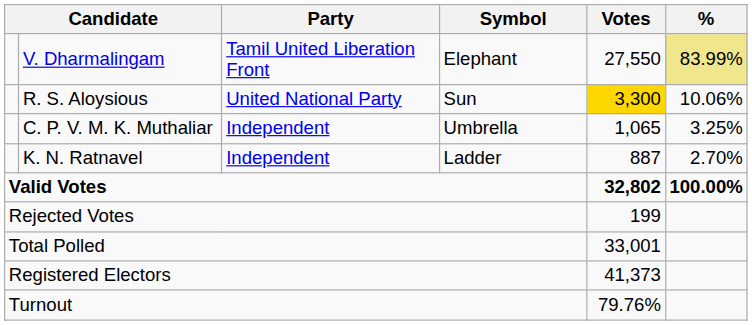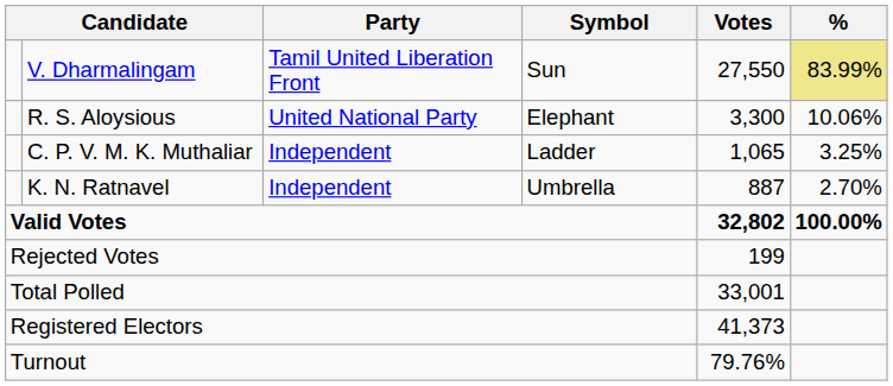 <table class="wikitable" border="1" style="text-align:right;">
 <tr>
 <th align=left colspan=2 width="180">Candidate</th>
 <th align=left width="180">Party</th>
 <th align=left width="120">Symbol</th>
 <th align=left width="60">Votes</th>
 <th align=left width="60">%</th>
 </tr>
 <tr>
 <td bgcolor=> </td>
 <td align=left><a href='#'>V. Dharmalingam</a></td>
 <td align=left><a href='#'>Tamil United Liberation Front</a></td>
-<td align=left>Elephant</td>
+<td align=left>Sun</td>
 <td>27,550</td>
 <td style="background: khaki;">83.99%</td>
 </tr>
 <tr>
 <td bgcolor=> </td>
 <td align=left>R. S. Aloysious</td>
 <td align=left><a href='#'>United National Party</a></td>
-<td align=left>Sun</td>
-<td style="background: gold;">3,300</td>
+<td align=left>Elephant</td>
+<td>3,300</td>
 <td>10.06%</td>
 </tr>
 <tr>
 <td></td>
 <td align=left>C. P. V. M. K. Muthaliar</td>
 <td align=left><a href='#'>Independent</a></td>
-<td align=left>Umbrella</td>
+<td align=left>Ladder</td>
 <td>1,065</td>
 <td>3.25%</td>
 </tr>
 <tr>
 <td></td>
 <td align=left>K. N. Ratnavel</td>
 <td align=left><a href='#'>Independent</a></td>
-<td align=left>Ladder</td>
+<td align=left>Umbrella</td>
 <td>887</td>
 <td>2.70%</td>
 </tr>
 <tr>
 <td align=left colspan=4><strong>Valid Votes</strong></td>
 <td><strong>32,802</strong></td>
 <td><strong>100.00%</strong></td>
 </tr>
 <tr>
 <td align=left colspan=4>Rejected Votes</td>
 <td>199</td>
 <td></td>
 </tr>
 <tr>
 <td align=left colspan=4>Total Polled</td>
 <td>33,001</td>
 <td></td>
 </tr>
 <tr>
 <td align=left colspan=4>Registered Electors</td>
 <td>41,373</td>
 <td></td>
 </tr>
 <tr>
 <td align=left colspan=4>Turnout</td>
 <td>79.76%</td>
 <td></td>
 </tr>
 </table>
